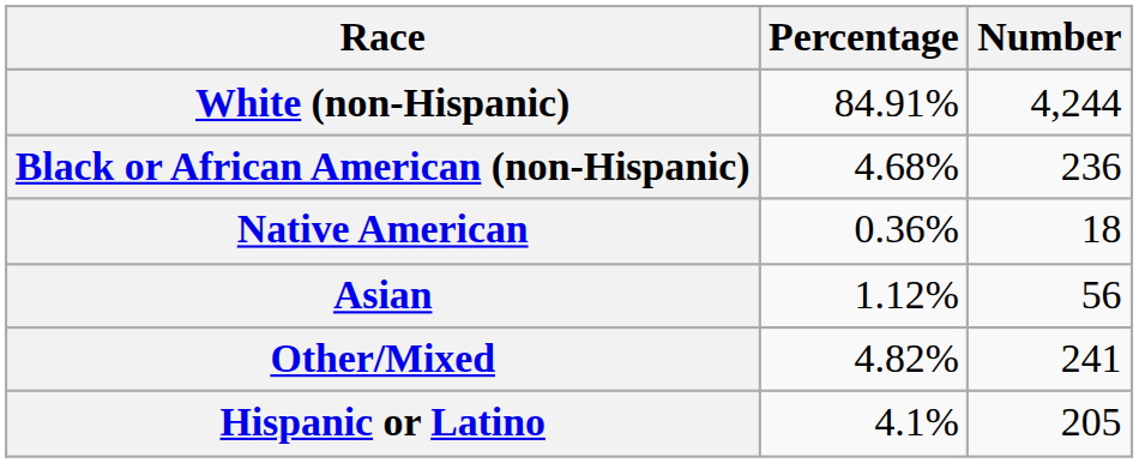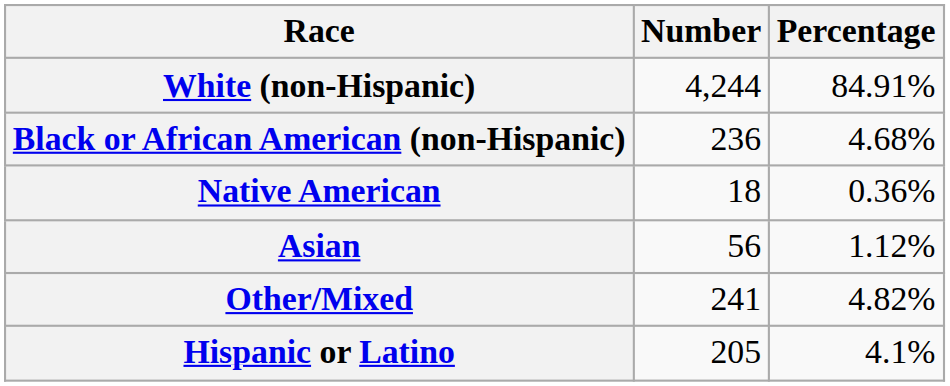 <table class="wikitable" style="text-align:right">
 <tr>
 <th scope="col">Race</th>
+<th scope="col">Number</th>
 <th scope="col">Percentage</th>
-<th scope="col">Number</th>
 </tr>
 <tr>
 <th scope="row"><a href='#'>White</a> (non-Hispanic)</th>
+<td>4,244</td>
 <td>84.91%</td>
-<td>4,244</td>
 </tr>
 <tr>
 <th scope="row"><a href='#'>Black or African American</a> (non-Hispanic)</th>
+<td>236</td>
 <td>4.68%</td>
-<td>236</td>
 </tr>
 <tr>
 <th scope="row"><a href='#'>Native American</a></th>
+<td>18</td>
 <td>0.36%</td>
-<td>18</td>
 </tr>
 <tr>
 <th scope="row"><a href='#'>Asian</a></th>
+<td>56</td>
 <td>1.12%</td>
-<td>56</td>
 </tr>
 <tr>
 <th scope="row"><a href='#'>Other/Mixed</a></th>
+<td>241</td>
 <td>4.82%</td>
-<td>241</td>
 </tr>
 <tr>
 <th scope="row"><a href='#'>Hispanic</a> or <a href='#'>Latino</a></th>
+<td>205</td>
 <td>4.1%</td>
-<td>205</td>
 </tr>
 </table>
